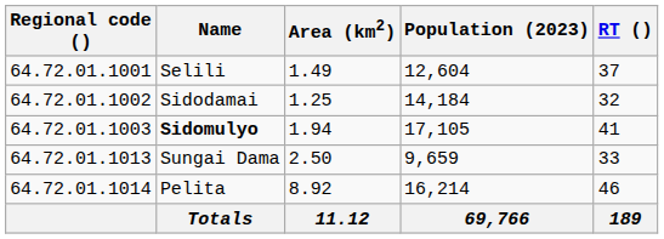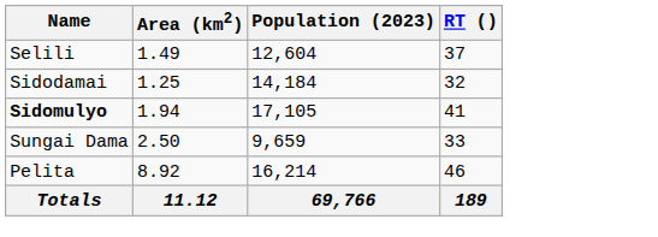 <table class="wikitable sortable">
 <tr>
-<th>Regional code<br>()</th>
 <th>Name</th>
 <th>Area (km<sup>2</sup>)</th>
 <th>Population (2023)</th>
 <th><a href='#'>RT</a> ()</th>
 </tr>
 <tr>
-<td>64.72.01.1001</td>
 <td>Selili</td>
 <td>1.49</td>
 <td>12,604</td>
 <td>37</td>
 </tr>
 <tr>
-<td>64.72.01.1002</td>
 <td>Sidodamai</td>
 <td>1.25</td>
 <td>14,184</td>
 <td>32</td>
 </tr>
 <tr>
-<td>64.72.01.1003</td>
 <td><strong>Sidomulyo</strong></td>
 <td>1.94</td>
 <td>17,105</td>
 <td>41</td>
 </tr>
 <tr>
-<td>64.72.01.1013</td>
 <td>Sungai Dama</td>
 <td>2.50</td>
 <td>9,659</td>
 <td>33</td>
 </tr>
 <tr>
-<td>64.72.01.1014</td>
 <td>Pelita</td>
 <td>8.92</td>
 <td>16,214</td>
 <td>46</td>
 </tr>
 <tr>
-<th></th>
 <th><em>Totals</em></th>
 <th><em>11.12</em></th>
 <th><em>69,766</em></th>
 <th><em>189</em></th>
 </tr>
 </table>
